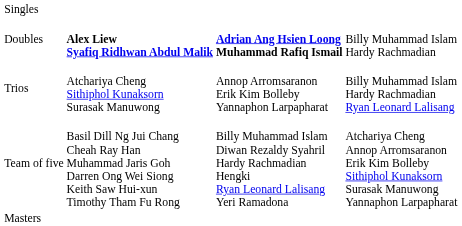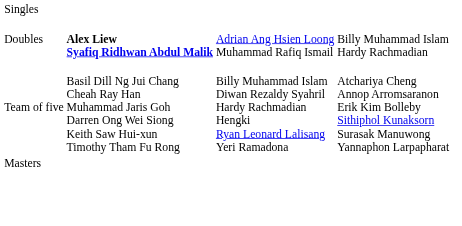 <table>
 <tr>
 <td>Singles</td>
 <td></td>
 <td></td>
 <td></td>
 </tr>
 <tr>
 <td>Doubles</td>
 <td nowrap=true><strong><br>Alex Liew<br><a href='#'>Syafiq Ridhwan Abdul Malik</a></strong></td>
-<td><strong><br><a href='#'>Adrian Ang Hsien Loong</a><br>Muhammad Rafiq Ismail</strong></td>
+<td><br><a href='#'>Adrian Ang Hsien Loong</a><br>Muhammad Rafiq Ismail</td>
 <td><br>Billy Muhammad Islam<br>Hardy Rachmadian</td>
-</tr>
-<tr>
-<td>Trios</td>
-<td><br>Atchariya Cheng<br><a href='#'>Sithiphol Kunaksorn</a><br>Surasak Manuwong</td>
-<td nowrap=true><br>Annop Arromsaranon<br>Erik Kim Bolleby<br>Yannaphon Larpapharat</td>
-<td><br>Billy Muhammad Islam<br>Hardy Rachmadian<br><a href='#'>Ryan Leonard Lalisang</a></td>
 </tr>
 <tr>
 <td>Team of five</td>
 <td><br>Basil Dill Ng Jui Chang<br>Cheah Ray Han<br>Muhammad Jaris Goh<br>Darren Ong Wei Siong<br>Keith Saw Hui-xun<br>Timothy Tham Fu Rong</td>
 <td><br>Billy Muhammad Islam<br>Diwan Rezaldy Syahril<br>Hardy Rachmadian<br>Hengki<br><a href='#'>Ryan Leonard Lalisang</a><br>Yeri Ramadona</td>
 <td nowrap=true><br>Atchariya Cheng<br>Annop Arromsaranon<br>Erik Kim Bolleby<br><a href='#'>Sithiphol Kunaksorn</a><br>Surasak Manuwong<br>Yannaphon Larpapharat</td>
 </tr>
 <tr>
 <td>Masters</td>
 <td></td>
 <td></td>
 <td></td>
 </tr>
 </table>
